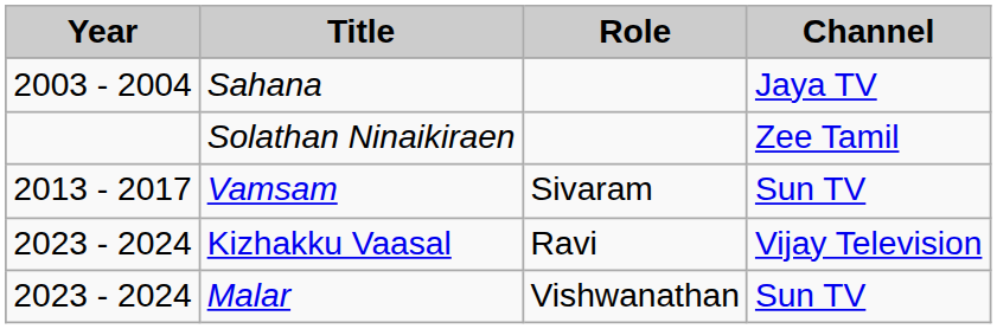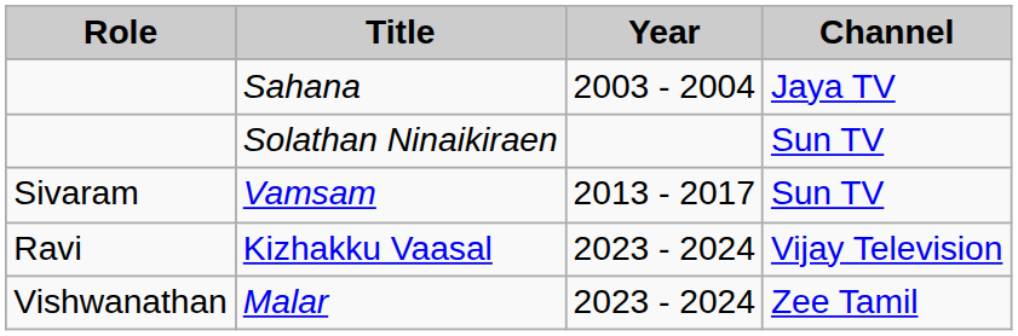 <table class="wikitable">
 <tr>
+<th style="background:#ccc;">Role</th>
+<th style="background:#ccc;">Title</th>
 <th style="background:#ccc;">Year</th>
-<th style="background:#ccc;">Title</th>
-<th style="background:#ccc;">Role</th>
 <th style="background:#ccc;">Channel</th>
 </tr>
 <tr>
+<td></td>
+<td><em>Sahana</em></td>
 <td>2003 - 2004</td>
-<td><em>Sahana</em></td>
-<td></td>
 <td><a href='#'>Jaya TV</a></td>
 </tr>
 <tr>
 <td></td>
 <td><em>Solathan Ninaikiraen</em></td>
 <td></td>
-<td><a href='#'>Zee Tamil</a></td>
-</tr>
-<tr>
-<td>2013 - 2017</td>
-<td><em><a href='#'>Vamsam</a></em></td>
-<td>Sivaram</td>
 <td><a href='#'>Sun TV</a></td>
 </tr>
 <tr>
+<td>Sivaram</td>
+<td><em><a href='#'>Vamsam</a></em></td>
+<td>2013 - 2017</td>
+<td><a href='#'>Sun TV</a></td>
+</tr>
+<tr>
+<td>Ravi</td>
+<td><a href='#'>Kizhakku Vaasal</a></td>
 <td>2023 - 2024</td>
-<td><a href='#'>Kizhakku Vaasal</a></td>
-<td>Ravi</td>
 <td><a href='#'>Vijay Television</a></td>
 </tr>
 <tr>
+<td>Vishwanathan</td>
+<td><em><a href='#'>Malar</a></em></td>
 <td>2023 - 2024</td>
-<td><em><a href='#'>Malar</a></em></td>
-<td>Vishwanathan</td>
-<td><a href='#'>Sun TV</a></td>
+<td><a href='#'>Zee Tamil</a></td>
 </tr>
 </table>
